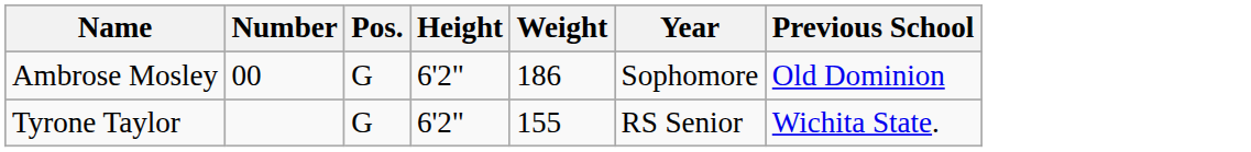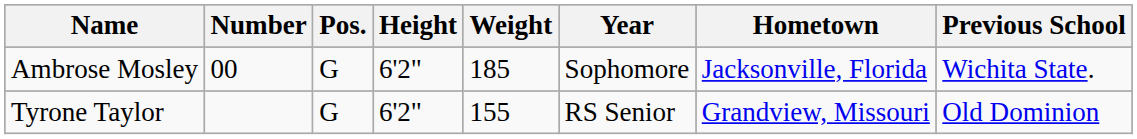 <table class="wikitable sortable" border="1">
 <tr>
 <th>Name</th>
 <th>Number</th>
 <th>Pos.</th>
 <th>Height</th>
 <th>Weight</th>
 <th>Year</th>
+<th>Hometown</th>
 <th class="unsortable">Previous School</th>
 </tr>
 <tr>
 <td>Ambrose Mosley</td>
 <td>00</td>
 <td>G</td>
 <td>6'2"</td>
-<td>186</td>
+<td>185</td>
 <td>Sophomore</td>
-<td><a href='#'>Old Dominion</a></td>
+<td><a href='#'>Jacksonville, Florida</a></td>
+<td><a href='#'>Wichita State</a>.</td>
 </tr>
 <tr>
 <td>Tyrone Taylor</td>
 <td></td>
 <td>G</td>
 <td>6'2"</td>
 <td>155</td>
 <td>RS Senior</td>
-<td><a href='#'>Wichita State</a>.</td>
+<td><a href='#'>Grandview, Missouri</a></td>
+<td><a href='#'>Old Dominion</a></td>
 </tr>
 </table>
